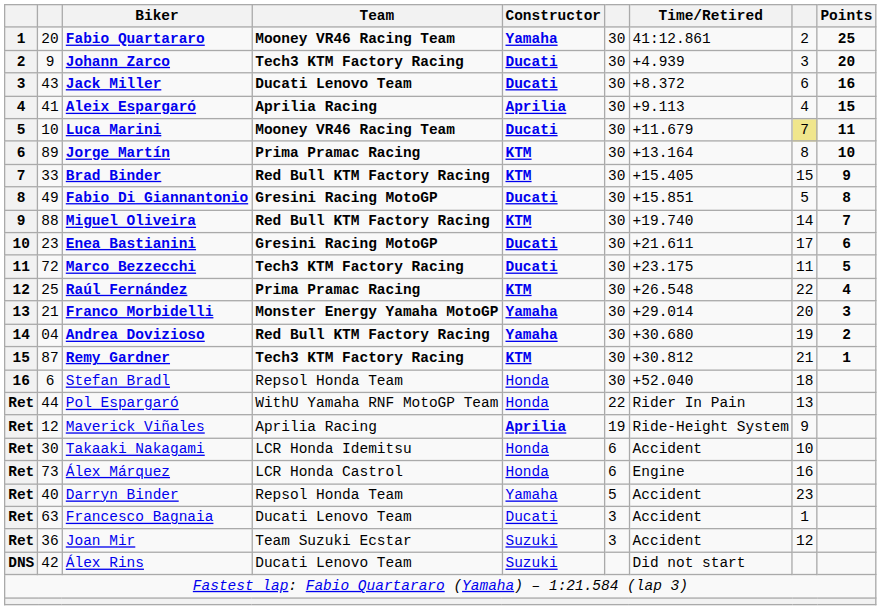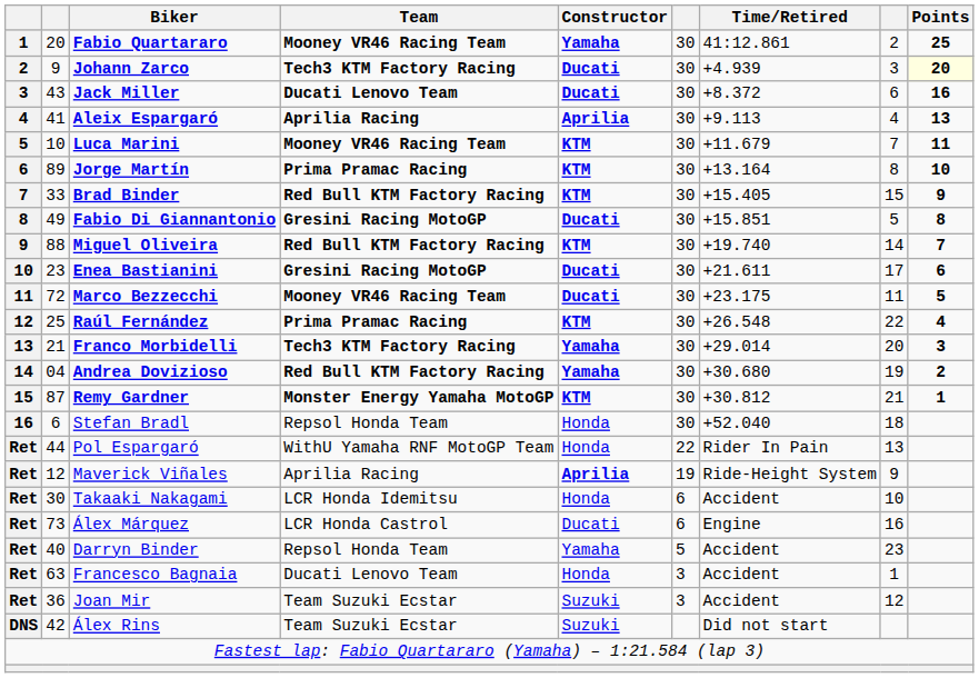 <table class="wikitable sortable" style="font-size: 85%;">
 <tr>
 <th scope="col"></th>
 <th scope="col"></th>
 <th scope="col">Biker</th>
 <th scope="col">Team</th>
 <th scope="col">Constructor</th>
 <th scope="col" class="unsortable"></th>
 <th scope="col" class="unsortable">Time/Retired</th>
 <th scope="col"></th>
 <th scope="col">Points</th>
 </tr>
 <tr>
 <th scope="row">1</th>
 <td align="center">20</td>
 <td> <strong><a href='#'>Fabio Quartararo</a></strong></td>
 <td><strong>Mooney VR46 Racing Team</strong></td>
 <td><strong><a href='#'>Yamaha</a></strong></td>
 <td>30</td>
 <td>41:12.861</td>
 <td align="center">2</td>
 <td align="center"><strong>25</strong></td>
 </tr>
 <tr>
 <th scope="row">2</th>
 <td align="center">9</td>
 <td> <strong><a href='#'>Johann Zarco</a></strong></td>
 <td><strong>Tech3 KTM Factory Racing</strong></td>
 <td><strong><a href='#'>Ducati</a></strong></td>
 <td>30</td>
 <td>+4.939</td>
 <td align="center">3</td>
-<td align="center"><strong>20</strong></td>
+<td align="center" style="background: lightyellow;"><strong>20</strong></td>
 </tr>
 <tr>
 <th scope="row">3</th>
 <td align="center">43</td>
 <td> <strong><a href='#'>Jack Miller</a></strong></td>
 <td><strong>Ducati Lenovo Team</strong></td>
 <td><strong><a href='#'>Ducati</a></strong></td>
 <td>30</td>
 <td>+8.372</td>
 <td align="center">6</td>
 <td align="center"><strong>16</strong></td>
 </tr>
 <tr>
 <th scope="row">4</th>
 <td align="center">41</td>
 <td> <strong><a href='#'>Aleix Espargaró</a></strong></td>
 <td><strong>Aprilia Racing</strong></td>
 <td><strong><a href='#'>Aprilia</a></strong></td>
 <td>30</td>
 <td>+9.113</td>
 <td align="center">4</td>
-<td align="center"><strong>15</strong></td>
+<td align="center"><strong>13</strong></td>
 </tr>
 <tr>
 <th scope="row">5</th>
 <td align="center">10</td>
 <td> <strong><a href='#'>Luca Marini</a></strong></td>
 <td><strong>Mooney VR46 Racing Team</strong></td>
-<td><strong><a href='#'>Ducati</a></strong></td>
+<td><strong><a href='#'>KTM</a></strong></td>
 <td>30</td>
 <td>+11.679</td>
-<td align="center" style="background: khaki;">7</td>
+<td align="center">7</td>
 <td align="center"><strong>11</strong></td>
 </tr>
 <tr>
 <th scope="row">6</th>
 <td align="center">89</td>
 <td> <strong><a href='#'>Jorge Martín</a></strong></td>
 <td><strong>Prima Pramac Racing</strong></td>
 <td><strong><a href='#'>KTM</a></strong></td>
 <td>30</td>
 <td>+13.164</td>
 <td align="center">8</td>
 <td align="center"><strong>10</strong></td>
 </tr>
 <tr>
 <th scope="row">7</th>
 <td align="center">33</td>
 <td> <strong><a href='#'>Brad Binder</a></strong></td>
 <td><strong>Red Bull KTM Factory Racing</strong></td>
 <td><strong><a href='#'>KTM</a></strong></td>
 <td>30</td>
 <td>+15.405</td>
 <td align="center">15</td>
 <td align="center"><strong>9</strong></td>
 </tr>
 <tr>
 <th scope="row">8</th>
 <td align="center">49</td>
 <td> <strong><a href='#'>Fabio Di Giannantonio</a></strong></td>
 <td><strong>Gresini Racing MotoGP</strong></td>
 <td><strong><a href='#'>Ducati</a></strong></td>
 <td>30</td>
 <td>+15.851</td>
 <td align="center">5</td>
 <td align="center"><strong>8</strong></td>
 </tr>
 <tr>
 <th scope="row">9</th>
 <td align="center">88</td>
 <td> <strong><a href='#'>Miguel Oliveira</a></strong></td>
 <td><strong>Red Bull KTM Factory Racing</strong></td>
 <td><strong><a href='#'>KTM</a></strong></td>
 <td>30</td>
 <td>+19.740</td>
 <td align="center">14</td>
 <td align="center"><strong>7</strong></td>
 </tr>
 <tr>
 <th scope="row">10</th>
 <td align="center">23</td>
 <td> <strong><a href='#'>Enea Bastianini</a></strong></td>
 <td><strong>Gresini Racing MotoGP</strong></td>
 <td><strong><a href='#'>Ducati</a></strong></td>
 <td>30</td>
 <td>+21.611</td>
 <td align="center">17</td>
 <td align="center"><strong>6</strong></td>
 </tr>
 <tr>
 <th scope="row">11</th>
 <td align="center">72</td>
 <td> <strong><a href='#'>Marco Bezzecchi</a></strong></td>
-<td><strong>Tech3 KTM Factory Racing</strong></td>
+<td><strong>Mooney VR46 Racing Team</strong></td>
 <td><strong><a href='#'>Ducati</a></strong></td>
 <td>30</td>
 <td>+23.175</td>
 <td align="center">11</td>
 <td align="center"><strong>5</strong></td>
 </tr>
 <tr>
 <th scope="row">12</th>
 <td align="center">25</td>
 <td> <strong><a href='#'>Raúl Fernández</a></strong></td>
 <td><strong>Prima Pramac Racing</strong></td>
 <td><strong><a href='#'>KTM</a></strong></td>
 <td>30</td>
 <td>+26.548</td>
 <td align="center">22</td>
 <td align="center"><strong>4</strong></td>
 </tr>
 <tr>
 <th scope="row">13</th>
 <td align="center">21</td>
 <td> <strong><a href='#'>Franco Morbidelli</a></strong></td>
-<td><strong>Monster Energy Yamaha MotoGP</strong></td>
+<td><strong>Tech3 KTM Factory Racing</strong></td>
 <td><strong><a href='#'>Yamaha</a></strong></td>
 <td>30</td>
 <td>+29.014</td>
 <td align="center">20</td>
 <td align="center"><strong>3</strong></td>
 </tr>
 <tr>
 <th scope="row">14</th>
 <td align="center">04</td>
 <td> <strong><a href='#'>Andrea Dovizioso</a></strong></td>
 <td><strong>Red Bull KTM Factory Racing</strong></td>
 <td><strong><a href='#'>Yamaha</a></strong></td>
 <td>30</td>
 <td>+30.680</td>
 <td align="center">19</td>
 <td align="center"><strong>2</strong></td>
 </tr>
 <tr>
 <th scope="row">15</th>
 <td align="center">87</td>
 <td> <strong><a href='#'>Remy Gardner</a></strong></td>
-<td><strong>Tech3 KTM Factory Racing</strong></td>
+<td><strong>Monster Energy Yamaha MotoGP</strong></td>
 <td><strong><a href='#'>KTM</a></strong></td>
 <td>30</td>
 <td>+30.812</td>
 <td align="center">21</td>
 <td align="center"><strong>1</strong></td>
 </tr>
 <tr>
 <th scope="row">16</th>
 <td align="center">6</td>
 <td> <a href='#'>Stefan Bradl</a></td>
 <td>Repsol Honda Team</td>
 <td><a href='#'>Honda</a></td>
 <td>30</td>
 <td>+52.040</td>
 <td align="center">18</td>
 <td></td>
 </tr>
 <tr>
 <th scope="row">Ret</th>
 <td align="center">44</td>
 <td> <a href='#'>Pol Espargaró</a></td>
 <td>WithU Yamaha RNF MotoGP Team</td>
 <td><a href='#'>Honda</a></td>
 <td>22</td>
 <td>Rider In Pain</td>
 <td align="center">13</td>
 <td></td>
 </tr>
 <tr>
 <th scope="row">Ret</th>
 <td align="center">12</td>
 <td> <a href='#'>Maverick Viñales</a></td>
 <td>Aprilia Racing</td>
 <td><strong><a href='#'>Aprilia</a></strong></td>
 <td>19</td>
 <td>Ride-Height System</td>
 <td align="center">9</td>
 <td align="center"></td>
 </tr>
 <tr>
 <th scope="row">Ret</th>
 <td align="center">30</td>
 <td> <a href='#'>Takaaki Nakagami</a></td>
 <td>LCR Honda Idemitsu</td>
 <td><a href='#'>Honda</a></td>
 <td>6</td>
 <td>Accident</td>
 <td align="center">10</td>
 <td align="center"></td>
 </tr>
 <tr>
 <th scope="row">Ret</th>
 <td align="center">73</td>
 <td> <a href='#'>Álex Márquez</a></td>
 <td>LCR Honda Castrol</td>
-<td><a href='#'>Honda</a></td>
+<td><a href='#'>Ducati</a></td>
 <td>6</td>
 <td>Engine</td>
 <td align="center">16</td>
 <td align="center"></td>
 </tr>
 <tr>
 <th scope="row">Ret</th>
 <td align="center">40</td>
 <td> <a href='#'>Darryn Binder</a></td>
 <td>Repsol Honda Team</td>
 <td><a href='#'>Yamaha</a></td>
 <td>5</td>
 <td>Accident</td>
 <td align="center">23</td>
 <td align="center"></td>
 </tr>
 <tr>
 <th scope="row">Ret</th>
 <td align="center">63</td>
 <td> <a href='#'>Francesco Bagnaia</a></td>
 <td>Ducati Lenovo Team</td>
-<td><a href='#'>Ducati</a></td>
+<td><a href='#'>Honda</a></td>
 <td>3</td>
 <td>Accident</td>
 <td align="center">1</td>
 <td align="center"></td>
 </tr>
 <tr>
 <th scope="row">Ret</th>
 <td align="center">36</td>
 <td> <a href='#'>Joan Mir</a></td>
 <td>Team Suzuki Ecstar</td>
 <td><a href='#'>Suzuki</a></td>
 <td>3</td>
 <td>Accident</td>
 <td align="center">12</td>
 <td align="center"></td>
 </tr>
 <tr>
 <th scope="row">DNS</th>
 <td align="center">42</td>
 <td> <a href='#'>Álex Rins</a></td>
-<td>Ducati Lenovo Team</td>
+<td>Team Suzuki Ecstar</td>
 <td><a href='#'>Suzuki</a></td>
 <td></td>
 <td>Did not start</td>
 <td align="center"></td>
 <td></td>
 </tr>
 <tr class="sortbottom">
 <td colspan="9" style="text-align:center"><em><a href='#'>Fastest lap</a>:  <a href='#'>Fabio Quartararo</a> (<a href='#'>Yamaha</a>) – 1:21.584 (lap 3)</em></td>
 </tr>
 <tr>
 <th colspan=9></th>
 </tr>
 </table>
